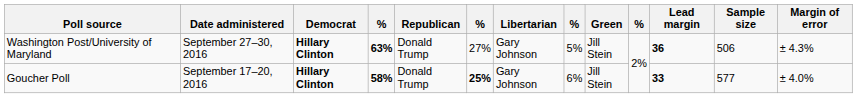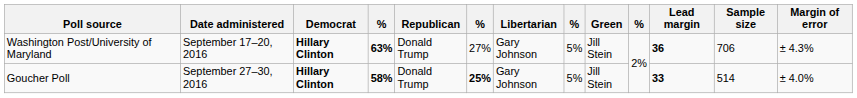 <table class="wikitable">
 <tr valign=bottom>
 <th>Poll source</th>
 <th>Date administered</th>
 <th>Democrat</th>
 <th>%</th>
 <th>Republican</th>
 <th>%</th>
 <th>Libertarian</th>
 <th>%</th>
 <th>Green</th>
 <th>%</th>
 <th>Lead margin</th>
 <th>Sample size</th>
 <th>Margin of error</th>
 </tr>
 <tr>
 <td>Washington Post/University of Maryland</td>
-<td>September 27–30, 2016</td>
+<td>September 17–20, 2016</td>
 <td><strong>Hillary Clinton</strong></td>
 <td><strong>63%</strong></td>
 <td>Donald Trump</td>
 <td>27%</td>
 <td>Gary Johnson</td>
 <td>5%</td>
 <td>Jill Stein</td>
 <td rowspan="2">2%</td>
 <td><strong>36</strong></td>
-<td>506</td>
+<td>706</td>
 <td>± 4.3%</td>
 </tr>
 <tr>
 <td>Goucher Poll</td>
-<td>September 17–20, 2016</td>
+<td>September 27–30, 2016</td>
 <td><strong>Hillary Clinton</strong></td>
 <td><strong>58%</strong></td>
 <td>Donald Trump</td>
 <td><strong>25%</strong></td>
 <td>Gary Johnson</td>
-<td>6%</td>
+<td>5%</td>
 <td>Jill Stein</td>
 <td><strong>33</strong></td>
-<td>577</td>
+<td>514</td>
 <td>± 4.0%</td>
 </tr>
 </table>
